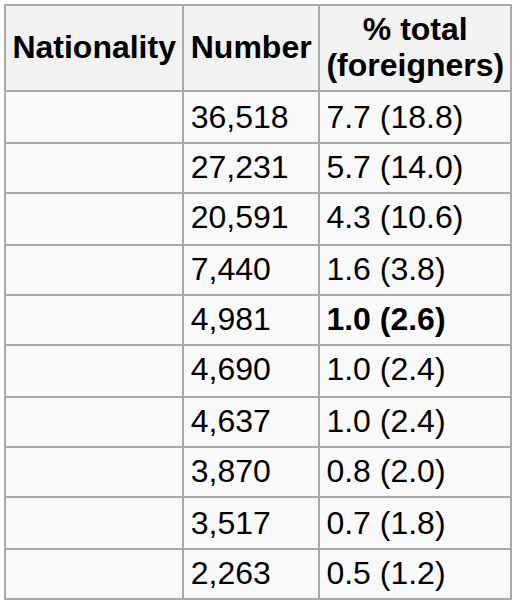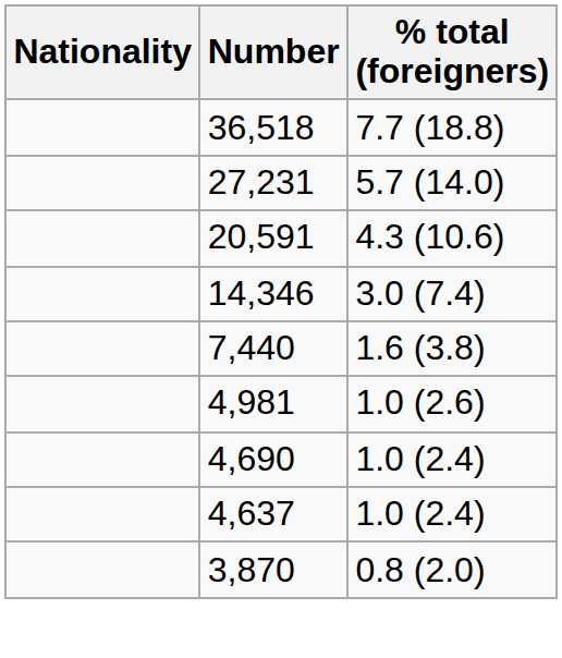 <table class="wikitable floatright">
 <tr>
 <th>Nationality</th>
 <th>Number</th>
 <th>% total<br>(foreigners)</th>
 </tr>
 <tr>
 <td></td>
 <td>36,518</td>
 <td>7.7 (18.8)</td>
 </tr>
 <tr>
 <td></td>
 <td>27,231</td>
 <td>5.7 (14.0)</td>
 </tr>
 <tr>
 <td></td>
 <td>20,591</td>
 <td>4.3 (10.6)</td>
 </tr>
 <tr>
 <td></td>
+<td>14,346</td>
+<td>3.0 (7.4)</td>
+</tr>
+<tr>
+<td></td>
 <td>7,440</td>
 <td>1.6 (3.8)</td>
 </tr>
 <tr>
 <td></td>
 <td>4,981</td>
-<td><strong>1.0 (2.6)</strong></td>
+<td>1.0 (2.6)</td>
 </tr>
 <tr>
 <td></td>
 <td>4,690</td>
 <td>1.0 (2.4)</td>
 </tr>
 <tr>
 <td></td>
 <td>4,637</td>
 <td>1.0 (2.4)</td>
 </tr>
 <tr>
 <td></td>
 <td>3,870</td>
 <td>0.8 (2.0)</td>
 </tr>
 <tr>
-<td></td>
-<td>3,517</td>
-<td>0.7 (1.8)</td>
-</tr>
-<tr>
-<td></td>
-<td>2,263</td>
-<td>0.5 (1.2)</td>
-</tr>
-<tr>
 </tr>
 </table>
